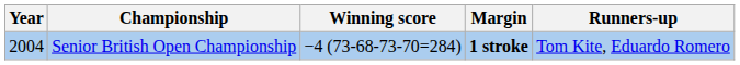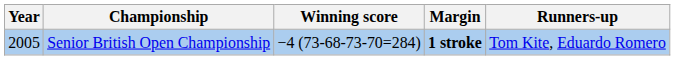 <table class="wikitable">
 <tr>
 <th>Year</th>
 <th>Championship</th>
 <th>Winning score</th>
 <th>Margin</th>
 <th>Runners-up</th>
 </tr>
 <tr style="background:#ABCDEF;">
-<td>2004</td>
+<td>2005</td>
 <td><a href='#'>Senior British Open Championship</a></td>
 <td>−4 (73-68-73-70=284)</td>
 <td><strong>1 stroke</strong></td>
 <td> <a href='#'>Tom Kite</a>,  <a href='#'>Eduardo Romero</a></td>
 </tr>
 </table>
